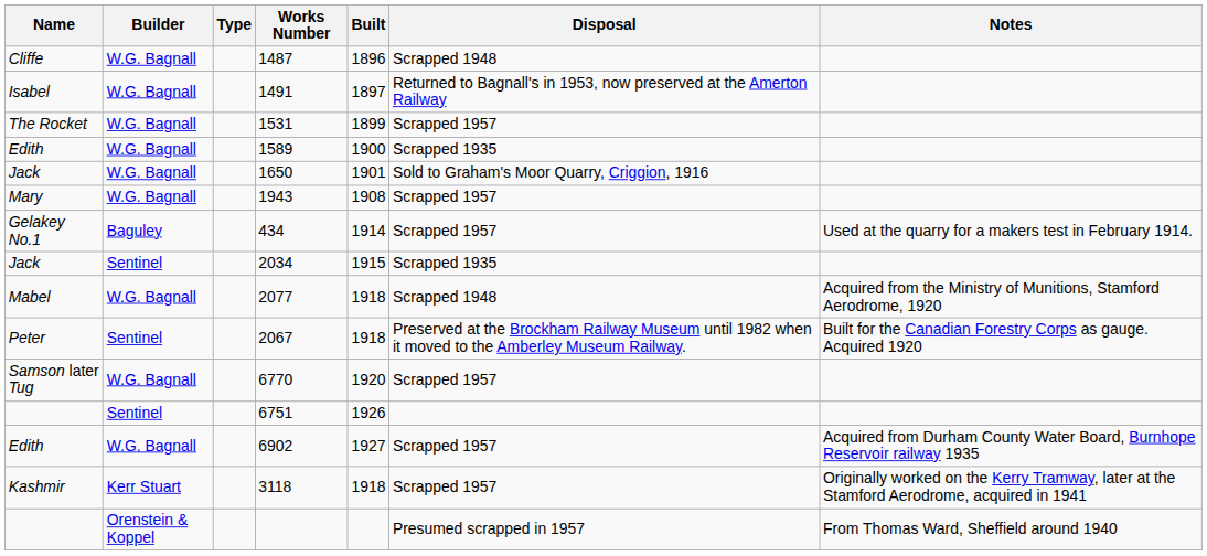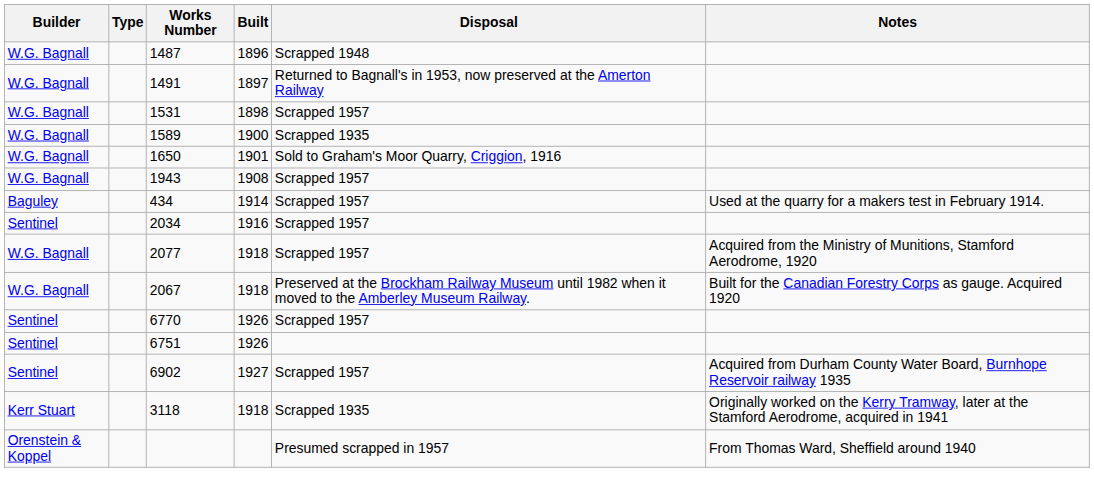 <table class="wikitable">
 <tr>
-<th>Name</th>
 <th>Builder</th>
 <th>Type</th>
 <th>Works Number</th>
 <th>Built</th>
 <th>Disposal</th>
 <th>Notes</th>
 </tr>
 <tr>
-<td><em>Cliffe</em></td>
 <td><a href='#'>W.G. Bagnall</a></td>
 <td></td>
 <td>1487</td>
 <td>1896</td>
 <td>Scrapped 1948</td>
 <td></td>
 </tr>
 <tr>
-<td><em>Isabel</em></td>
 <td><a href='#'>W.G. Bagnall</a></td>
 <td></td>
 <td>1491</td>
 <td>1897</td>
 <td>Returned to Bagnall's in 1953, now preserved at the <a href='#'>Amerton Railway</a></td>
 <td></td>
 </tr>
 <tr>
-<td><em>The Rocket</em></td>
 <td><a href='#'>W.G. Bagnall</a></td>
 <td></td>
 <td>1531</td>
-<td>1899</td>
+<td>1898</td>
 <td>Scrapped 1957</td>
 <td></td>
 </tr>
 <tr>
-<td><em>Edith</em></td>
 <td><a href='#'>W.G. Bagnall</a></td>
 <td></td>
 <td>1589</td>
 <td>1900</td>
 <td>Scrapped 1935</td>
 <td></td>
 </tr>
 <tr>
-<td><em>Jack</em></td>
 <td><a href='#'>W.G. Bagnall</a></td>
 <td></td>
 <td>1650</td>
 <td>1901</td>
 <td>Sold to Graham's Moor Quarry, <a href='#'>Criggion</a>, 1916</td>
 <td></td>
 </tr>
 <tr>
-<td><em>Mary</em></td>
 <td><a href='#'>W.G. Bagnall</a></td>
 <td></td>
 <td>1943</td>
 <td>1908</td>
 <td>Scrapped 1957</td>
 <td></td>
 </tr>
 <tr>
-<td><em>Gelakey No.1</em></td>
 <td><a href='#'>Baguley</a></td>
 <td></td>
 <td>434</td>
 <td>1914</td>
 <td>Scrapped 1957</td>
 <td>Used at the quarry for a makers test in February 1914.</td>
 </tr>
 <tr>
-<td><em>Jack</em></td>
 <td><a href='#'>Sentinel</a></td>
 <td></td>
 <td>2034</td>
-<td>1915</td>
-<td>Scrapped 1935</td>
+<td>1916</td>
+<td>Scrapped 1957</td>
 <td></td>
 </tr>
 <tr>
-<td><em>Mabel</em></td>
 <td><a href='#'>W.G. Bagnall</a></td>
 <td></td>
 <td>2077</td>
 <td>1918</td>
-<td>Scrapped 1948</td>
+<td>Scrapped 1957</td>
 <td>Acquired from the Ministry of Munitions, Stamford Aerodrome, 1920</td>
 </tr>
 <tr>
-<td><em>Peter</em></td>
-<td><a href='#'>Sentinel</a></td>
+<td><a href='#'>W.G. Bagnall</a></td>
 <td></td>
 <td>2067</td>
 <td>1918</td>
 <td>Preserved at the <a href='#'>Brockham Railway Museum</a> until 1982 when it moved to the <a href='#'>Amberley Museum Railway</a>.</td>
 <td>Built for the <a href='#'>Canadian Forestry Corps</a> as  gauge. Acquired 1920</td>
 </tr>
 <tr>
-<td><em>Samson</em> later <em>Tug</em></td>
-<td><a href='#'>W.G. Bagnall</a></td>
+<td><a href='#'>Sentinel</a></td>
 <td></td>
 <td>6770</td>
-<td>1920</td>
+<td>1926</td>
 <td>Scrapped 1957</td>
 <td></td>
 </tr>
 <tr>
-<td></td>
 <td><a href='#'>Sentinel</a></td>
 <td></td>
 <td>6751</td>
 <td>1926</td>
 <td></td>
 <td></td>
 </tr>
 <tr>
-<td><em>Edith</em></td>
-<td><a href='#'>W.G. Bagnall</a></td>
+<td><a href='#'>Sentinel</a></td>
 <td></td>
 <td>6902</td>
 <td>1927</td>
 <td>Scrapped 1957</td>
 <td>Acquired from Durham County Water Board, <a href='#'>Burnhope Reservoir railway</a> 1935</td>
 </tr>
 <tr>
-<td><em>Kashmir</em></td>
 <td><a href='#'>Kerr Stuart</a></td>
 <td></td>
 <td>3118</td>
 <td>1918</td>
-<td>Scrapped 1957</td>
+<td>Scrapped 1935</td>
 <td>Originally worked on the <a href='#'>Kerry Tramway</a>, later at the Stamford Aerodrome, acquired in 1941</td>
 </tr>
 <tr>
-<td></td>
 <td><a href='#'>Orenstein & Koppel</a></td>
 <td></td>
 <td></td>
 <td></td>
 <td>Presumed scrapped in 1957</td>
 <td>From Thomas Ward, Sheffield around 1940</td>
 </tr>
 </table>
